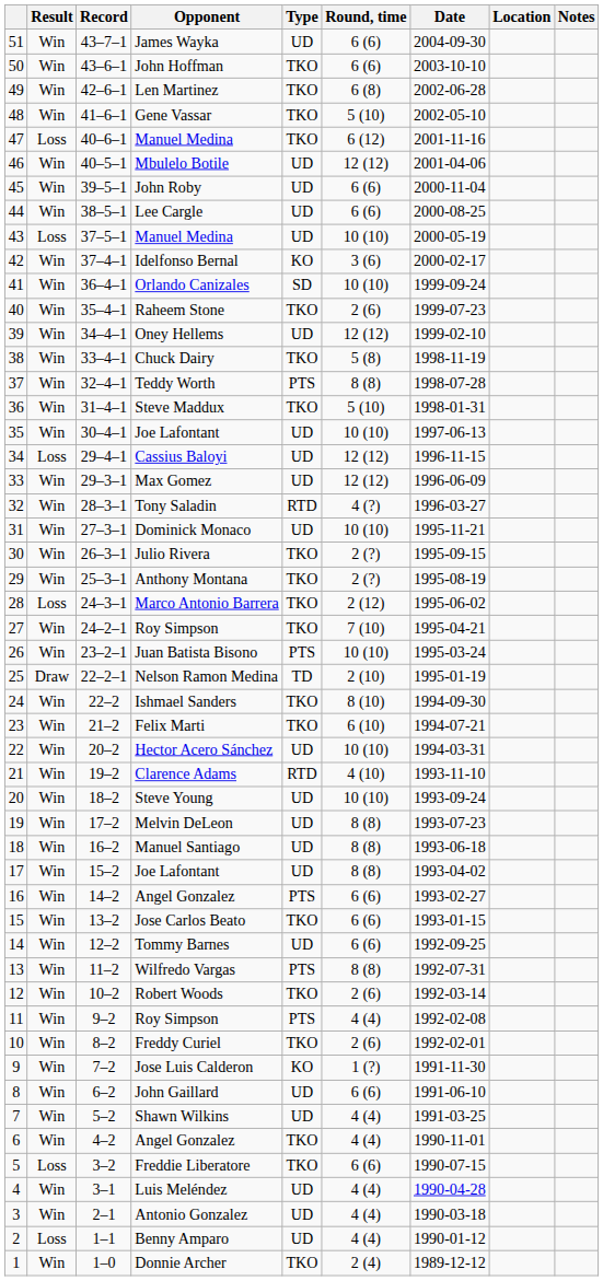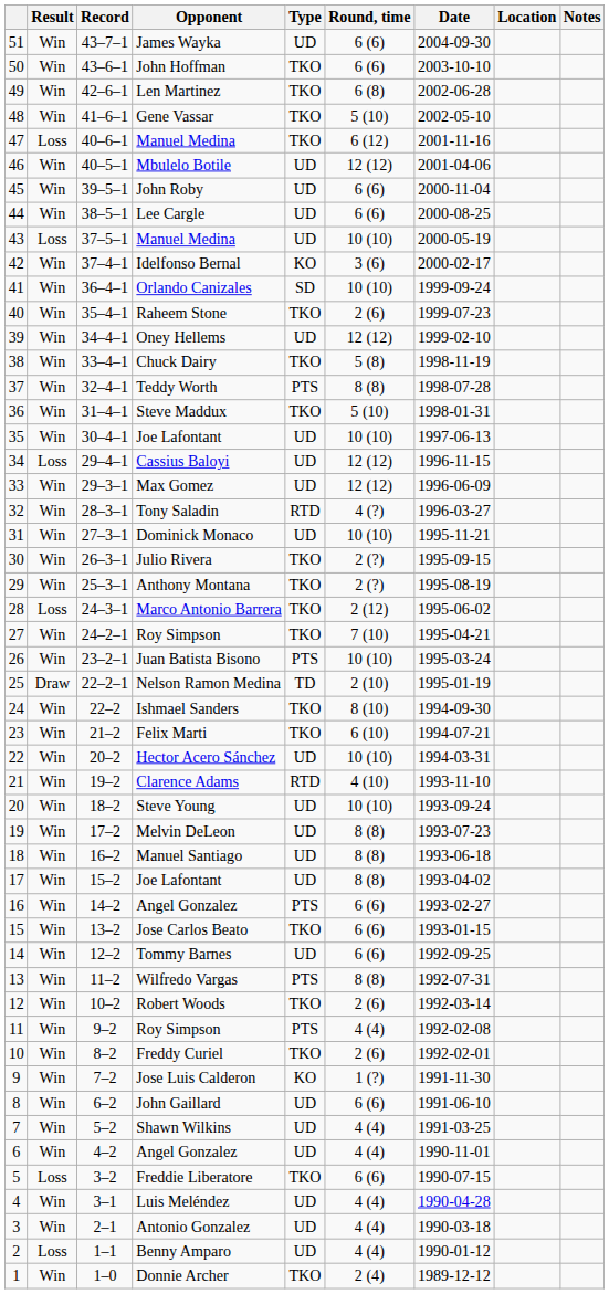 <table class=wikitable style=text-align:center>
 <tr>
 <th></th>
 <th>Result</th>
 <th>Record</th>
 <th>Opponent</th>
 <th>Type</th>
 <th>Round, time</th>
 <th>Date</th>
 <th>Location</th>
 <th>Notes</th>
 </tr>
 <tr>
 <td>51</td>
 <td>Win</td>
 <td>43–7–1</td>
 <td align=left>James Wayka</td>
 <td>UD</td>
 <td>6 (6)</td>
 <td>2004-09-30</td>
 <td align=left></td>
 <td align=left></td>
 </tr>
 <tr>
 <td>50</td>
 <td>Win</td>
 <td>43–6–1</td>
 <td align=left>John Hoffman</td>
 <td>TKO</td>
 <td>6 (6)</td>
 <td>2003-10-10</td>
 <td align=left></td>
 <td align=left></td>
 </tr>
 <tr>
 <td>49</td>
 <td>Win</td>
 <td>42–6–1</td>
 <td align=left>Len Martinez</td>
 <td>TKO</td>
 <td>6 (8)</td>
 <td>2002-06-28</td>
 <td align=left></td>
 <td align=left></td>
 </tr>
 <tr>
 <td>48</td>
 <td>Win</td>
 <td>41–6–1</td>
 <td align=left>Gene Vassar</td>
 <td>TKO</td>
 <td>5 (10)</td>
 <td>2002-05-10</td>
 <td align=left></td>
 <td align=left></td>
 </tr>
 <tr>
 <td>47</td>
 <td>Loss</td>
 <td>40–6–1</td>
 <td align=left><a href='#'>Manuel Medina</a></td>
 <td>TKO</td>
 <td>6 (12)</td>
 <td>2001-11-16</td>
 <td align=left></td>
 <td align=left></td>
 </tr>
 <tr>
 <td>46</td>
 <td>Win</td>
 <td>40–5–1</td>
 <td align=left><a href='#'>Mbulelo Botile</a></td>
 <td>UD</td>
 <td>12 (12)</td>
 <td>2001-04-06</td>
 <td align=left></td>
 <td align=left></td>
 </tr>
 <tr>
 <td>45</td>
 <td>Win</td>
 <td>39–5–1</td>
 <td align=left>John Roby</td>
 <td>UD</td>
 <td>6 (6)</td>
 <td>2000-11-04</td>
 <td align=left></td>
 <td align=left></td>
 </tr>
 <tr>
 <td>44</td>
 <td>Win</td>
 <td>38–5–1</td>
 <td align=left>Lee Cargle</td>
 <td>UD</td>
 <td>6 (6)</td>
 <td>2000-08-25</td>
 <td align=left></td>
 <td align=left></td>
 </tr>
 <tr>
 <td>43</td>
 <td>Loss</td>
 <td>37–5–1</td>
 <td align=left><a href='#'>Manuel Medina</a></td>
 <td>UD</td>
 <td>10 (10)</td>
 <td>2000-05-19</td>
 <td align=left></td>
 <td align=left></td>
 </tr>
 <tr>
 <td>42</td>
 <td>Win</td>
 <td>37–4–1</td>
 <td align=left>Idelfonso Bernal</td>
 <td>KO</td>
 <td>3 (6)</td>
 <td>2000-02-17</td>
 <td align=left></td>
 <td align=left></td>
 </tr>
 <tr>
 <td>41</td>
 <td>Win</td>
 <td>36–4–1</td>
 <td align=left><a href='#'>Orlando Canizales</a></td>
 <td>SD</td>
 <td>10 (10)</td>
 <td>1999-09-24</td>
 <td align=left></td>
 <td align=left></td>
 </tr>
 <tr>
 <td>40</td>
 <td>Win</td>
 <td>35–4–1</td>
 <td align=left>Raheem Stone</td>
 <td>TKO</td>
 <td>2 (6)</td>
 <td>1999-07-23</td>
 <td align=left></td>
 <td align=left></td>
 </tr>
 <tr>
 <td>39</td>
 <td>Win</td>
 <td>34–4–1</td>
 <td align=left>Oney Hellems</td>
 <td>UD</td>
 <td>12 (12)</td>
 <td>1999-02-10</td>
 <td align=left></td>
 <td align=left></td>
 </tr>
 <tr>
 <td>38</td>
 <td>Win</td>
 <td>33–4–1</td>
 <td align=left>Chuck Dairy</td>
 <td>TKO</td>
 <td>5 (8)</td>
 <td>1998-11-19</td>
 <td align=left></td>
 <td align=left></td>
 </tr>
 <tr>
 <td>37</td>
 <td>Win</td>
 <td>32–4–1</td>
 <td align=left>Teddy Worth</td>
 <td>PTS</td>
 <td>8 (8)</td>
 <td>1998-07-28</td>
 <td align=left></td>
 <td align=left></td>
 </tr>
 <tr>
 <td>36</td>
 <td>Win</td>
 <td>31–4–1</td>
 <td align=left>Steve Maddux</td>
 <td>TKO</td>
 <td>5 (10)</td>
 <td>1998-01-31</td>
 <td align=left></td>
 <td align=left></td>
 </tr>
 <tr>
 <td>35</td>
 <td>Win</td>
 <td>30–4–1</td>
 <td align=left>Joe Lafontant</td>
 <td>UD</td>
 <td>10 (10)</td>
 <td>1997-06-13</td>
 <td align=left></td>
 <td align=left></td>
 </tr>
 <tr>
 <td>34</td>
 <td>Loss</td>
 <td>29–4–1</td>
 <td align=left><a href='#'>Cassius Baloyi</a></td>
 <td>UD</td>
 <td>12 (12)</td>
 <td>1996-11-15</td>
 <td align=left></td>
 <td align=left></td>
 </tr>
 <tr>
 <td>33</td>
 <td>Win</td>
 <td>29–3–1</td>
 <td align=left>Max Gomez</td>
 <td>UD</td>
 <td>12 (12)</td>
 <td>1996-06-09</td>
 <td align=left></td>
 <td align=left></td>
 </tr>
 <tr>
 <td>32</td>
 <td>Win</td>
 <td>28–3–1</td>
 <td align=left>Tony Saladin</td>
 <td>RTD</td>
 <td>4 (?)</td>
 <td>1996-03-27</td>
 <td align=left></td>
 <td align=left></td>
 </tr>
 <tr>
 <td>31</td>
 <td>Win</td>
 <td>27–3–1</td>
 <td align=left>Dominick Monaco</td>
 <td>UD</td>
 <td>10 (10)</td>
 <td>1995-11-21</td>
 <td align=left></td>
 <td align=left></td>
 </tr>
 <tr>
 <td>30</td>
 <td>Win</td>
 <td>26–3–1</td>
 <td align=left>Julio Rivera</td>
 <td>TKO</td>
 <td>2 (?)</td>
 <td>1995-09-15</td>
 <td align=left></td>
 <td align=left></td>
 </tr>
 <tr>
 <td>29</td>
 <td>Win</td>
 <td>25–3–1</td>
 <td align=left>Anthony Montana</td>
 <td>TKO</td>
 <td>2 (?)</td>
 <td>1995-08-19</td>
 <td align=left></td>
 <td align=left></td>
 </tr>
 <tr>
 <td>28</td>
 <td>Loss</td>
 <td>24–3–1</td>
 <td align=left><a href='#'>Marco Antonio Barrera</a></td>
 <td>TKO</td>
 <td>2 (12)</td>
 <td>1995-06-02</td>
 <td align=left></td>
 <td align=left></td>
 </tr>
 <tr>
 <td>27</td>
 <td>Win</td>
 <td>24–2–1</td>
 <td align=left>Roy Simpson</td>
 <td>TKO</td>
 <td>7 (10)</td>
 <td>1995-04-21</td>
 <td align=left></td>
 <td align=left></td>
 </tr>
 <tr>
 <td>26</td>
 <td>Win</td>
 <td>23–2–1</td>
 <td align=left>Juan Batista Bisono</td>
 <td>PTS</td>
 <td>10 (10)</td>
 <td>1995-03-24</td>
 <td align=left></td>
 <td align=left></td>
 </tr>
 <tr>
 <td>25</td>
 <td>Draw</td>
 <td>22–2–1</td>
 <td align=left>Nelson Ramon Medina</td>
 <td>TD</td>
 <td>2 (10)</td>
 <td>1995-01-19</td>
 <td align=left></td>
 <td align=left></td>
 </tr>
 <tr>
 <td>24</td>
 <td>Win</td>
 <td>22–2</td>
 <td align=left>Ishmael Sanders</td>
 <td>TKO</td>
 <td>8 (10)</td>
 <td>1994-09-30</td>
 <td align=left></td>
 <td align=left></td>
 </tr>
 <tr>
 <td>23</td>
 <td>Win</td>
 <td>21–2</td>
 <td align=left>Felix Marti</td>
 <td>TKO</td>
 <td>6 (10)</td>
 <td>1994-07-21</td>
 <td align=left></td>
 <td align=left></td>
 </tr>
 <tr>
 <td>22</td>
 <td>Win</td>
 <td>20–2</td>
 <td align=left><a href='#'>Hector Acero Sánchez</a></td>
 <td>UD</td>
 <td>10 (10)</td>
 <td>1994-03-31</td>
 <td align=left></td>
 <td align=left></td>
 </tr>
 <tr>
 <td>21</td>
 <td>Win</td>
 <td>19–2</td>
 <td align=left><a href='#'>Clarence Adams</a></td>
 <td>RTD</td>
 <td>4 (10)</td>
 <td>1993-11-10</td>
 <td align=left></td>
 <td align=left></td>
 </tr>
 <tr>
 <td>20</td>
 <td>Win</td>
 <td>18–2</td>
 <td align=left>Steve Young</td>
 <td>UD</td>
 <td>10 (10)</td>
 <td>1993-09-24</td>
 <td align=left></td>
 <td align=left></td>
 </tr>
 <tr>
 <td>19</td>
 <td>Win</td>
 <td>17–2</td>
 <td align=left>Melvin DeLeon</td>
 <td>UD</td>
 <td>8 (8)</td>
 <td>1993-07-23</td>
 <td align=left></td>
 <td align=left></td>
 </tr>
 <tr>
 <td>18</td>
 <td>Win</td>
 <td>16–2</td>
 <td align=left>Manuel Santiago</td>
 <td>UD</td>
 <td>8 (8)</td>
 <td>1993-06-18</td>
 <td align=left></td>
 <td align=left></td>
 </tr>
 <tr>
 <td>17</td>
 <td>Win</td>
 <td>15–2</td>
 <td align=left>Joe Lafontant</td>
 <td>UD</td>
 <td>8 (8)</td>
 <td>1993-04-02</td>
 <td align=left></td>
 <td align=left></td>
 </tr>
 <tr>
 <td>16</td>
 <td>Win</td>
 <td>14–2</td>
 <td align=left>Angel Gonzalez</td>
 <td>PTS</td>
 <td>6 (6)</td>
 <td>1993-02-27</td>
 <td align=left></td>
 <td align=left></td>
 </tr>
 <tr>
 <td>15</td>
 <td>Win</td>
 <td>13–2</td>
 <td align=left>Jose Carlos Beato</td>
 <td>TKO</td>
 <td>6 (6)</td>
 <td>1993-01-15</td>
 <td align=left></td>
 <td align=left></td>
 </tr>
 <tr>
 <td>14</td>
 <td>Win</td>
 <td>12–2</td>
 <td align=left>Tommy Barnes</td>
 <td>UD</td>
 <td>6 (6)</td>
 <td>1992-09-25</td>
 <td align=left></td>
 <td align=left></td>
 </tr>
 <tr>
 <td>13</td>
 <td>Win</td>
 <td>11–2</td>
 <td align=left>Wilfredo Vargas</td>
 <td>PTS</td>
 <td>8 (8)</td>
 <td>1992-07-31</td>
 <td align=left></td>
 <td align=left></td>
 </tr>
 <tr>
 <td>12</td>
 <td>Win</td>
 <td>10–2</td>
 <td align=left>Robert Woods</td>
 <td>TKO</td>
 <td>2 (6)</td>
 <td>1992-03-14</td>
 <td align=left></td>
 <td align=left></td>
 </tr>
 <tr>
 <td>11</td>
 <td>Win</td>
 <td>9–2</td>
 <td align=left>Roy Simpson</td>
 <td>PTS</td>
 <td>4 (4)</td>
 <td>1992-02-08</td>
 <td align=left></td>
 <td align=left></td>
 </tr>
 <tr>
 <td>10</td>
 <td>Win</td>
 <td>8–2</td>
 <td align=left>Freddy Curiel</td>
 <td>TKO</td>
 <td>2 (6)</td>
 <td>1992-02-01</td>
 <td align=left></td>
 <td align=left></td>
 </tr>
 <tr>
 <td>9</td>
 <td>Win</td>
 <td>7–2</td>
 <td align=left>Jose Luis Calderon</td>
 <td>KO</td>
 <td>1 (?)</td>
 <td>1991-11-30</td>
 <td align=left></td>
 <td align=left></td>
 </tr>
 <tr>
 <td>8</td>
 <td>Win</td>
 <td>6–2</td>
 <td align=left>John Gaillard</td>
 <td>UD</td>
 <td>6 (6)</td>
 <td>1991-06-10</td>
 <td align=left></td>
 <td align=left></td>
 </tr>
 <tr>
 <td>7</td>
 <td>Win</td>
 <td>5–2</td>
 <td align=left>Shawn Wilkins</td>
 <td>UD</td>
 <td>4 (4)</td>
 <td>1991-03-25</td>
 <td align=left></td>
 <td align=left></td>
 </tr>
 <tr>
 <td>6</td>
 <td>Win</td>
 <td>4–2</td>
 <td align=left>Angel Gonzalez</td>
-<td>TKO</td>
+<td>UD</td>
 <td>4 (4)</td>
 <td>1990-11-01</td>
 <td align=left></td>
 <td align=left></td>
 </tr>
 <tr>
 <td>5</td>
 <td>Loss</td>
 <td>3–2</td>
 <td align=left>Freddie Liberatore</td>
 <td>TKO</td>
 <td>6 (6)</td>
 <td>1990-07-15</td>
 <td align=left></td>
 <td align=left></td>
 </tr>
 <tr>
 <td>4</td>
 <td>Win</td>
 <td>3–1</td>
 <td align=left>Luis Meléndez</td>
 <td>UD</td>
 <td>4 (4)</td>
 <td><a href='#'>1990-04-28</a></td>
 <td align=left></td>
 <td align=left></td>
 </tr>
 <tr>
 <td>3</td>
 <td>Win</td>
 <td>2–1</td>
 <td align=left>Antonio Gonzalez</td>
 <td>UD</td>
 <td>4 (4)</td>
 <td>1990-03-18</td>
 <td align=left></td>
 <td align=left></td>
 </tr>
 <tr>
 <td>2</td>
 <td>Loss</td>
 <td>1–1</td>
 <td align=left>Benny Amparo</td>
 <td>UD</td>
 <td>4 (4)</td>
 <td>1990-01-12</td>
 <td align=left></td>
 <td align=left></td>
 </tr>
 <tr>
 <td>1</td>
 <td>Win</td>
 <td>1–0</td>
 <td align=left>Donnie Archer</td>
 <td>TKO</td>
 <td>2 (4)</td>
 <td>1989-12-12</td>
 <td align=left></td>
 <td align=left></td>
 </tr>
 </table>
